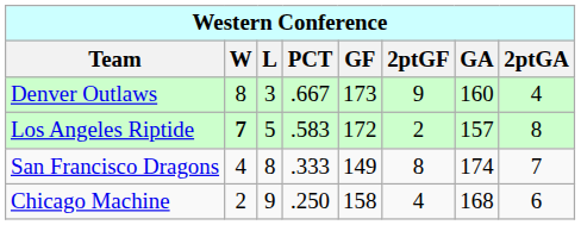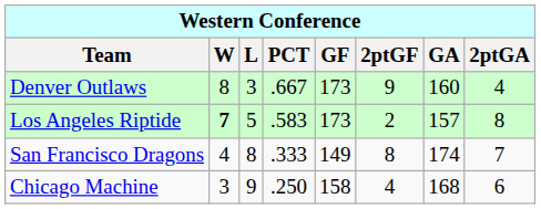 <table class="wikitable">
 <tr bgcolor="#ccffff">
 <td colspan="9" align="center"><strong>Western Conference</strong></td>
 </tr>
 <tr bgcolor="#efefef">
 <th>Team</th>
 <th>W</th>
 <th>L</th>
 <th>PCT</th>
 <th>GF</th>
 <th>2ptGF</th>
 <th>GA</th>
 <th>2ptGA</th>
 </tr>
 <tr align="center"  bgcolor="#ccffcc">
 <td align="left"><a href='#'>Denver Outlaws</a></td>
 <td>8</td>
 <td>3</td>
 <td>.667</td>
 <td>173</td>
 <td>9</td>
 <td>160</td>
 <td>4</td>
 </tr>
 <tr align="center"  bgcolor="#ccffcc">
 <td align="left"><a href='#'>Los Angeles Riptide</a></td>
 <td><strong>7</strong></td>
 <td>5</td>
 <td>.583</td>
-<td>172</td>
+<td>173</td>
 <td>2</td>
 <td>157</td>
 <td>8</td>
 </tr>
 <tr align="center">
 <td align="left"><a href='#'>San Francisco Dragons</a></td>
 <td>4</td>
 <td>8</td>
 <td>.333</td>
 <td>149</td>
 <td>8</td>
 <td>174</td>
 <td>7</td>
 </tr>
 <tr align="center">
 <td align="left"><a href='#'>Chicago Machine</a></td>
-<td>2</td>
+<td>3</td>
 <td>9</td>
 <td>.250</td>
 <td>158</td>
 <td>4</td>
 <td>168</td>
 <td>6</td>
 </tr>
 </table>
